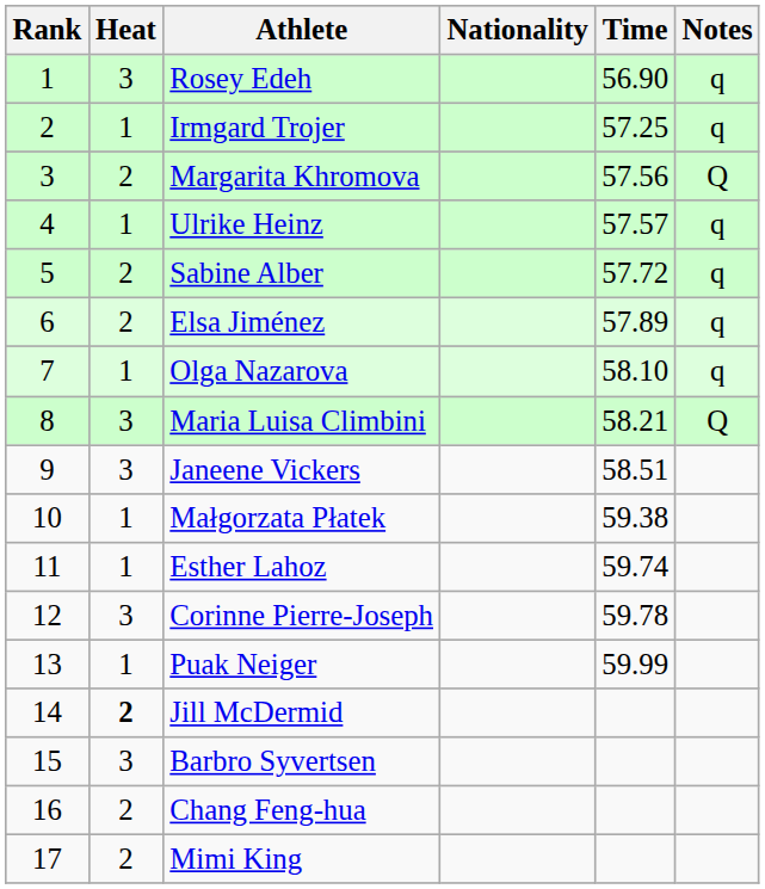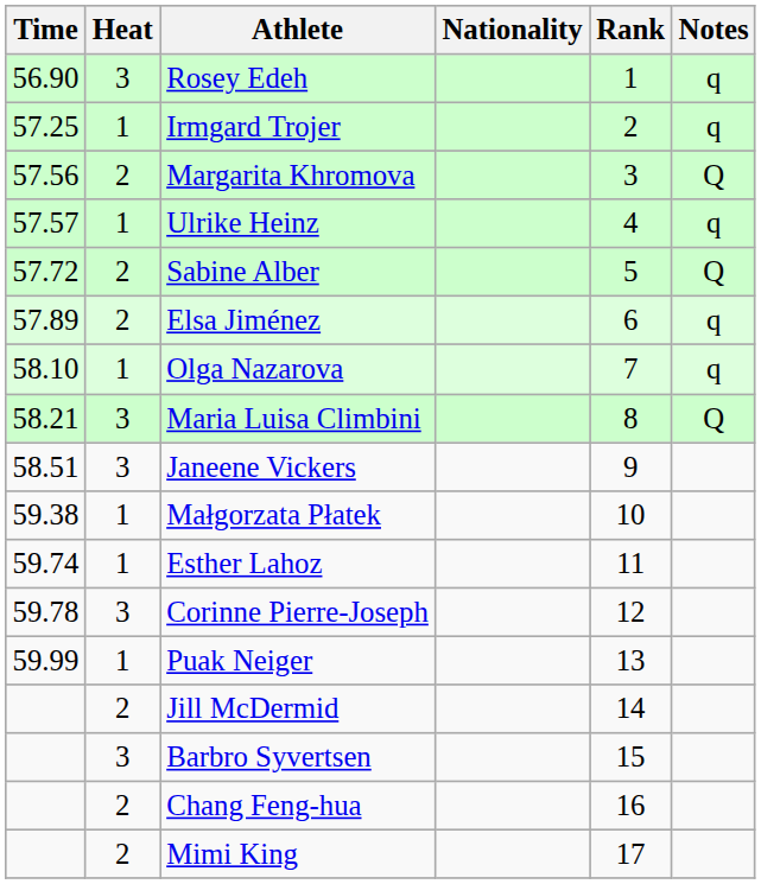 <table class="wikitable sortable" style="text-align:center;font-size:95%">
 <tr>
-<th>Rank</th>
+<th>Time</th>
 <th>Heat</th>
 <th>Athlete</th>
 <th>Nationality</th>
-<th>Time</th>
+<th>Rank</th>
 <th>Notes</th>
 </tr>
 <tr bgcolor=ccffcc>
-<td>1</td>
+<td>56.90</td>
 <td>3</td>
 <td align="left"><a href='#'>Rosey Edeh</a></td>
 <td align=left></td>
-<td>56.90</td>
+<td>1</td>
 <td>q</td>
 </tr>
 <tr bgcolor=ccffcc>
-<td>2</td>
+<td>57.25</td>
 <td>1</td>
 <td align="left"><a href='#'>Irmgard Trojer</a></td>
 <td align=left></td>
-<td>57.25</td>
+<td>2</td>
 <td>q</td>
 </tr>
 <tr bgcolor=ccffcc>
-<td>3</td>
+<td>57.56</td>
 <td>2</td>
 <td align="left"><a href='#'>Margarita Khromova</a></td>
 <td align=left></td>
-<td>57.56</td>
+<td>3</td>
 <td>Q</td>
 </tr>
 <tr bgcolor=ccffcc>
-<td>4</td>
+<td>57.57</td>
 <td>1</td>
 <td align="left"><a href='#'>Ulrike Heinz</a></td>
 <td align=left></td>
-<td>57.57</td>
+<td>4</td>
 <td>q</td>
 </tr>
 <tr bgcolor=ccffcc>
-<td>5</td>
+<td>57.72</td>
 <td>2</td>
 <td align="left"><a href='#'>Sabine Alber</a></td>
 <td align=left></td>
-<td>57.72</td>
+<td>5</td>
+<td>Q</td>
+</tr>
+<tr bgcolor=ddffdd>
+<td>57.89</td>
+<td>2</td>
+<td align="left"><a href='#'>Elsa Jiménez</a></td>
+<td align=left></td>
+<td>6</td>
 <td>q</td>
 </tr>
 <tr bgcolor=ddffdd>
-<td>6</td>
-<td>2</td>
-<td align="left"><a href='#'>Elsa Jiménez</a></td>
-<td align=left></td>
-<td>57.89</td>
-<td>q</td>
-</tr>
-<tr bgcolor=ddffdd>
-<td>7</td>
+<td>58.10</td>
 <td>1</td>
 <td align="left"><a href='#'>Olga Nazarova</a></td>
 <td align=left></td>
-<td>58.10</td>
+<td>7</td>
 <td>q</td>
 </tr>
 <tr bgcolor=ccffcc>
-<td>8</td>
+<td>58.21</td>
 <td>3</td>
 <td align="left"><a href='#'>Maria Luisa Climbini</a></td>
 <td align=left></td>
-<td>58.21</td>
+<td>8</td>
 <td>Q</td>
 </tr>
 <tr>
-<td>9</td>
+<td>58.51</td>
 <td>3</td>
 <td align="left"><a href='#'>Janeene Vickers</a></td>
 <td align=left></td>
-<td>58.51</td>
+<td>9</td>
 <td></td>
 </tr>
 <tr>
-<td>10</td>
+<td>59.38</td>
 <td>1</td>
 <td align="left"><a href='#'>Małgorzata Płatek</a></td>
 <td align=left></td>
-<td>59.38</td>
+<td>10</td>
 <td></td>
 </tr>
 <tr>
-<td>11</td>
+<td>59.74</td>
 <td>1</td>
 <td align="left"><a href='#'>Esther Lahoz</a></td>
 <td align=left></td>
-<td>59.74</td>
+<td>11</td>
 <td></td>
 </tr>
 <tr>
-<td>12</td>
+<td>59.78</td>
 <td>3</td>
 <td align="left"><a href='#'>Corinne Pierre-Joseph</a></td>
 <td align=left></td>
-<td>59.78</td>
+<td>12</td>
 <td></td>
 </tr>
 <tr>
-<td>13</td>
+<td>59.99</td>
 <td>1</td>
 <td align="left"><a href='#'>Puak Neiger</a></td>
 <td align=left></td>
-<td>59.99</td>
+<td>13</td>
 <td></td>
 </tr>
 <tr>
-<td>14</td>
-<td><strong>2</strong></td>
+<td></td>
+<td>2</td>
 <td align="left"><a href='#'>Jill McDermid</a></td>
 <td align=left></td>
-<td></td>
+<td>14</td>
 <td></td>
 </tr>
 <tr>
-<td>15</td>
+<td></td>
 <td>3</td>
 <td align="left"><a href='#'>Barbro Syvertsen</a></td>
 <td align=left></td>
-<td></td>
+<td>15</td>
 <td></td>
 </tr>
 <tr>
-<td>16</td>
+<td></td>
 <td>2</td>
 <td align="left"><a href='#'>Chang Feng-hua</a></td>
 <td align=left></td>
-<td></td>
+<td>16</td>
 <td></td>
 </tr>
 <tr>
-<td>17</td>
+<td></td>
 <td>2</td>
 <td align="left"><a href='#'>Mimi King</a></td>
 <td align=left></td>
-<td></td>
+<td>17</td>
 <td></td>
 </tr>
 </table>
